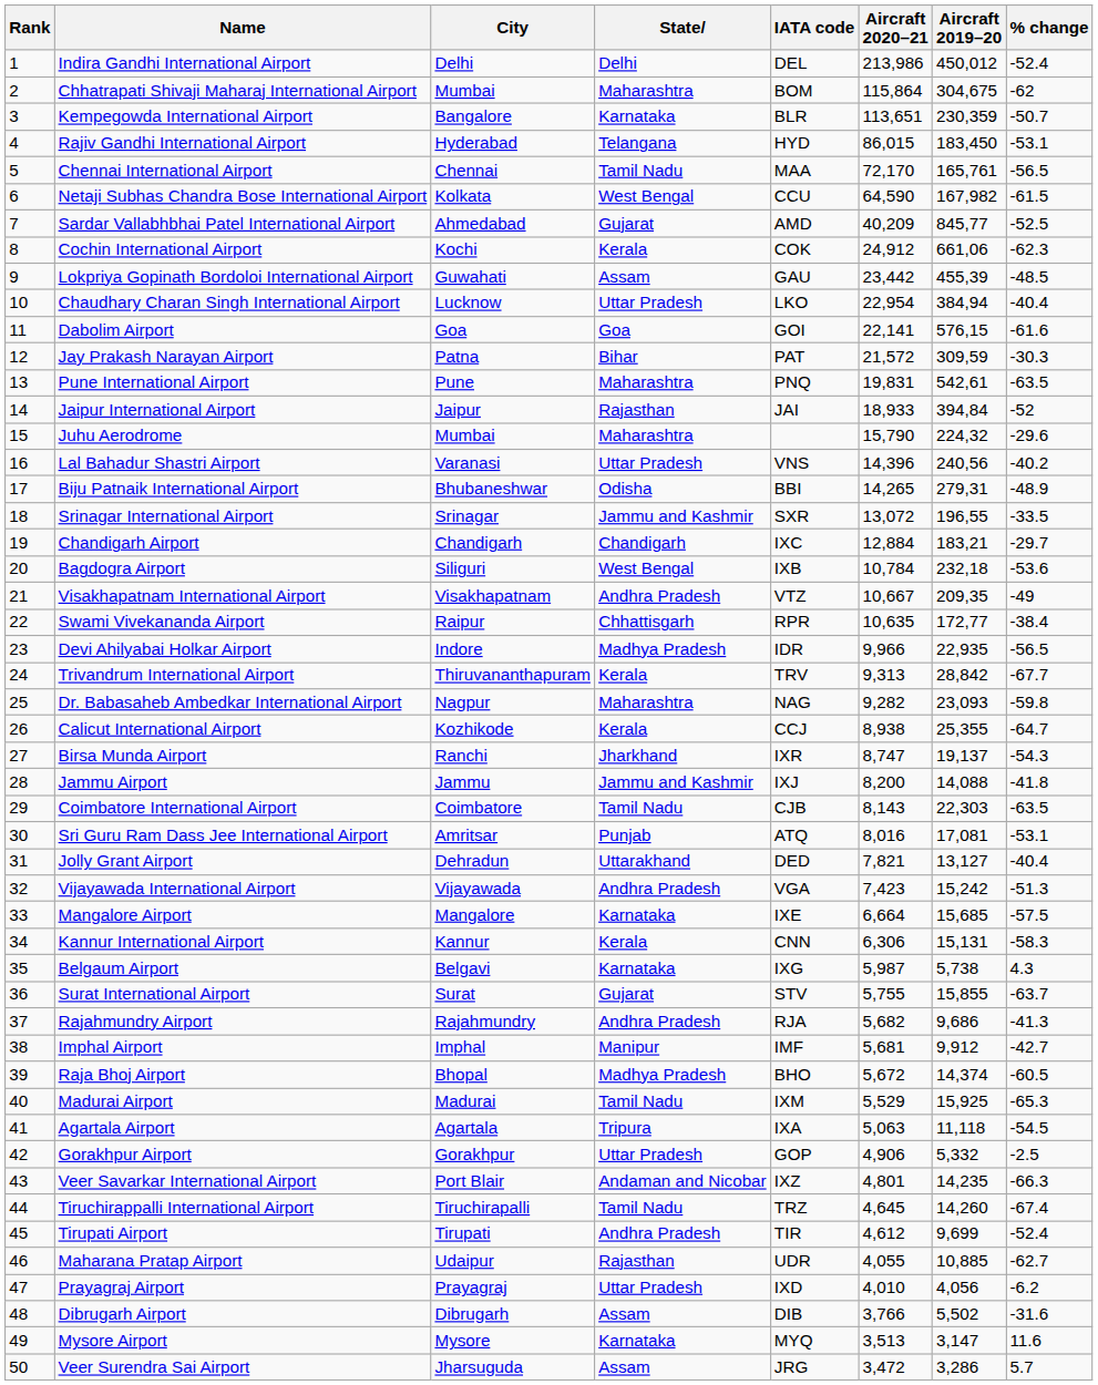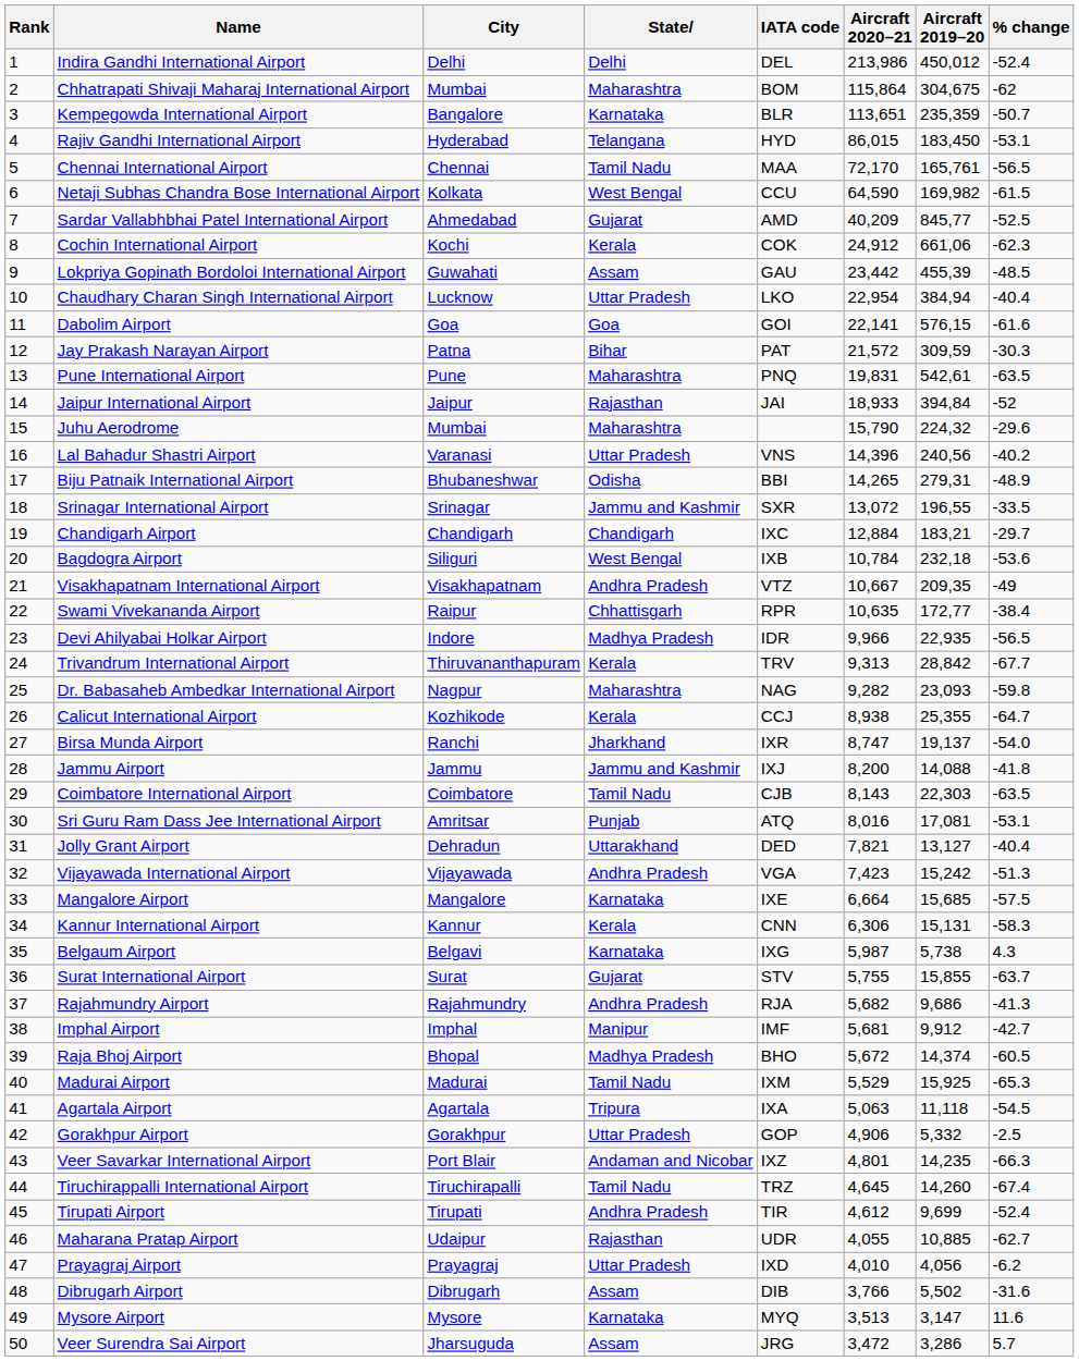 <table class="wikitable sortable" style="border-collapse:collapse; text-align:left; font-size:85%">
 <tr>
 <th>Rank</th>
 <th>Name</th>
 <th>City</th>
 <th>State/</th>
 <th>IATA code</th>
 <th>Aircraft <br> 2020–21</th>
 <th>Aircraft <br> 2019–20</th>
 <th>% change</th>
 </tr>
 <tr |->
 <td>1</td>
 <td><a href='#'>Indira Gandhi International Airport</a></td>
 <td><a href='#'>Delhi</a></td>
 <td><a href='#'>Delhi</a></td>
 <td>DEL</td>
 <td>213,986</td>
 <td>450,012</td>
 <td>-52.4</td>
 </tr>
 <tr>
 <td>2</td>
 <td><a href='#'>Chhatrapati Shivaji Maharaj International Airport</a></td>
 <td><a href='#'>Mumbai</a></td>
 <td><a href='#'>Maharashtra</a></td>
 <td>BOM</td>
 <td>115,864</td>
 <td>304,675</td>
 <td>-62</td>
 </tr>
 <tr>
 <td>3</td>
 <td><a href='#'>Kempegowda International Airport</a></td>
 <td><a href='#'>Bangalore</a></td>
 <td><a href='#'>Karnataka</a></td>
 <td>BLR</td>
 <td>113,651</td>
-<td>230,359</td>
+<td>235,359</td>
 <td>-50.7</td>
 </tr>
 <tr>
 <td>4</td>
 <td><a href='#'>Rajiv Gandhi International Airport</a></td>
 <td><a href='#'>Hyderabad</a></td>
 <td><a href='#'>Telangana</a></td>
 <td>HYD</td>
 <td>86,015</td>
 <td>183,450</td>
 <td>-53.1</td>
 </tr>
 <tr>
 <td>5</td>
 <td><a href='#'>Chennai International Airport</a></td>
 <td><a href='#'>Chennai</a></td>
 <td><a href='#'>Tamil Nadu</a></td>
 <td>MAA</td>
 <td>72,170</td>
 <td>165,761</td>
 <td>-56.5</td>
 </tr>
 <tr>
 <td>6</td>
 <td><a href='#'>Netaji Subhas Chandra Bose International Airport</a></td>
 <td><a href='#'>Kolkata</a></td>
 <td><a href='#'>West Bengal</a></td>
 <td>CCU</td>
 <td>64,590</td>
-<td>167,982</td>
+<td>169,982</td>
 <td>-61.5</td>
 </tr>
 <tr>
 <td>7</td>
 <td><a href='#'>Sardar Vallabhbhai Patel International Airport</a></td>
 <td><a href='#'>Ahmedabad</a></td>
 <td><a href='#'>Gujarat</a></td>
 <td>AMD</td>
 <td>40,209</td>
 <td>845,77</td>
 <td>-52.5</td>
 </tr>
 <tr>
 <td>8</td>
 <td><a href='#'>Cochin International Airport</a></td>
 <td><a href='#'>Kochi</a></td>
 <td><a href='#'>Kerala</a></td>
 <td>COK</td>
 <td>24,912</td>
 <td>661,06</td>
 <td>-62.3</td>
 </tr>
 <tr>
 <td>9</td>
 <td><a href='#'>Lokpriya Gopinath Bordoloi International Airport</a></td>
 <td><a href='#'>Guwahati</a></td>
 <td><a href='#'>Assam</a></td>
 <td>GAU</td>
 <td>23,442</td>
 <td>455,39</td>
 <td>-48.5</td>
 </tr>
 <tr>
 <td>10</td>
 <td><a href='#'>Chaudhary Charan Singh International Airport</a></td>
 <td><a href='#'>Lucknow</a></td>
 <td><a href='#'>Uttar Pradesh</a></td>
 <td>LKO</td>
 <td>22,954</td>
 <td>384,94</td>
 <td>-40.4</td>
 </tr>
 <tr>
 <td>11</td>
 <td><a href='#'>Dabolim Airport</a></td>
 <td><a href='#'>Goa</a></td>
 <td><a href='#'>Goa</a></td>
 <td>GOI</td>
 <td>22,141</td>
 <td>576,15</td>
 <td>-61.6</td>
 </tr>
 <tr>
 <td>12</td>
 <td><a href='#'>Jay Prakash Narayan Airport</a></td>
 <td><a href='#'>Patna</a></td>
 <td><a href='#'>Bihar</a></td>
 <td>PAT</td>
 <td>21,572</td>
 <td>309,59</td>
 <td>-30.3</td>
 </tr>
 <tr>
 <td>13</td>
 <td><a href='#'>Pune International Airport</a></td>
 <td><a href='#'>Pune</a></td>
 <td><a href='#'>Maharashtra</a></td>
 <td>PNQ</td>
 <td>19,831</td>
 <td>542,61</td>
 <td>-63.5</td>
 </tr>
 <tr>
 <td>14</td>
 <td><a href='#'>Jaipur International Airport</a></td>
 <td><a href='#'>Jaipur</a></td>
 <td><a href='#'>Rajasthan</a></td>
 <td>JAI</td>
 <td>18,933</td>
 <td>394,84</td>
 <td>-52</td>
 </tr>
 <tr>
 <td>15</td>
 <td><a href='#'>Juhu Aerodrome</a></td>
 <td><a href='#'>Mumbai</a></td>
 <td><a href='#'>Maharashtra</a></td>
 <td></td>
 <td>15,790</td>
 <td>224,32</td>
 <td>-29.6</td>
 </tr>
 <tr>
 <td>16</td>
 <td><a href='#'>Lal Bahadur Shastri Airport</a></td>
 <td><a href='#'>Varanasi</a></td>
 <td><a href='#'>Uttar Pradesh</a></td>
 <td>VNS</td>
 <td>14,396</td>
 <td>240,56</td>
 <td>-40.2</td>
 </tr>
 <tr>
 <td>17</td>
 <td><a href='#'>Biju Patnaik International Airport</a></td>
 <td><a href='#'>Bhubaneshwar</a></td>
 <td><a href='#'>Odisha</a></td>
 <td>BBI</td>
 <td>14,265</td>
 <td>279,31</td>
 <td>-48.9</td>
 </tr>
 <tr>
 <td>18</td>
 <td><a href='#'>Srinagar International Airport</a></td>
 <td><a href='#'>Srinagar</a></td>
 <td><a href='#'>Jammu and Kashmir</a></td>
 <td>SXR</td>
 <td>13,072</td>
 <td>196,55</td>
 <td>-33.5</td>
 </tr>
 <tr>
 <td>19</td>
 <td><a href='#'>Chandigarh Airport</a></td>
 <td><a href='#'>Chandigarh</a></td>
 <td><a href='#'>Chandigarh</a></td>
 <td>IXC</td>
 <td>12,884</td>
 <td>183,21</td>
 <td>-29.7</td>
 </tr>
 <tr>
 <td>20</td>
 <td><a href='#'>Bagdogra Airport</a></td>
 <td><a href='#'>Siliguri</a></td>
 <td><a href='#'>West Bengal</a></td>
 <td>IXB</td>
 <td>10,784</td>
 <td>232,18</td>
 <td>-53.6</td>
 </tr>
 <tr>
 <td>21</td>
 <td><a href='#'>Visakhapatnam International Airport</a></td>
 <td><a href='#'>Visakhapatnam</a></td>
 <td><a href='#'>Andhra Pradesh</a></td>
 <td>VTZ</td>
 <td>10,667</td>
 <td>209,35</td>
 <td>-49</td>
 </tr>
 <tr>
 <td>22</td>
 <td><a href='#'>Swami Vivekananda Airport</a></td>
 <td><a href='#'>Raipur</a></td>
 <td><a href='#'>Chhattisgarh</a></td>
 <td>RPR</td>
 <td>10,635</td>
 <td>172,77</td>
 <td>-38.4</td>
 </tr>
 <tr>
 <td>23</td>
 <td><a href='#'>Devi Ahilyabai Holkar Airport</a></td>
 <td><a href='#'>Indore</a></td>
 <td><a href='#'>Madhya Pradesh</a></td>
 <td>IDR</td>
 <td>9,966</td>
 <td>22,935</td>
 <td>-56.5</td>
 </tr>
 <tr>
 <td>24</td>
 <td><a href='#'>Trivandrum International Airport</a></td>
 <td><a href='#'>Thiruvananthapuram</a></td>
 <td><a href='#'>Kerala</a></td>
 <td>TRV</td>
 <td>9,313</td>
 <td>28,842</td>
 <td>-67.7</td>
 </tr>
 <tr>
 <td>25</td>
 <td><a href='#'>Dr. Babasaheb Ambedkar International Airport</a></td>
 <td><a href='#'>Nagpur</a></td>
 <td><a href='#'>Maharashtra</a></td>
 <td>NAG</td>
 <td>9,282</td>
 <td>23,093</td>
 <td>-59.8</td>
 </tr>
 <tr>
 <td>26</td>
 <td><a href='#'>Calicut International Airport</a></td>
 <td><a href='#'>Kozhikode</a></td>
 <td><a href='#'>Kerala</a></td>
 <td>CCJ</td>
 <td>8,938</td>
 <td>25,355</td>
 <td>-64.7</td>
 </tr>
 <tr>
 <td>27</td>
 <td><a href='#'>Birsa Munda Airport</a></td>
 <td><a href='#'>Ranchi</a></td>
 <td><a href='#'>Jharkhand</a></td>
 <td>IXR</td>
 <td>8,747</td>
 <td>19,137</td>
-<td>-54.3</td>
+<td>-54.0</td>
 </tr>
 <tr>
 <td>28</td>
 <td><a href='#'>Jammu Airport</a></td>
 <td><a href='#'>Jammu</a></td>
 <td><a href='#'>Jammu and Kashmir</a></td>
 <td>IXJ</td>
 <td>8,200</td>
 <td>14,088</td>
 <td>-41.8</td>
 </tr>
 <tr>
 <td>29</td>
 <td><a href='#'>Coimbatore International Airport</a></td>
 <td><a href='#'>Coimbatore</a></td>
 <td><a href='#'>Tamil Nadu</a></td>
 <td>CJB</td>
 <td>8,143</td>
 <td>22,303</td>
 <td>-63.5</td>
 </tr>
 <tr>
 <td>30</td>
 <td><a href='#'>Sri Guru Ram Dass Jee International Airport</a></td>
 <td><a href='#'>Amritsar</a></td>
 <td><a href='#'>Punjab</a></td>
 <td>ATQ</td>
 <td>8,016</td>
 <td>17,081</td>
 <td>-53.1</td>
 </tr>
 <tr>
 <td>31</td>
 <td><a href='#'>Jolly Grant Airport</a></td>
 <td><a href='#'>Dehradun</a></td>
 <td><a href='#'>Uttarakhand</a></td>
 <td>DED</td>
 <td>7,821</td>
 <td>13,127</td>
 <td>-40.4</td>
 </tr>
 <tr>
 <td>32</td>
 <td><a href='#'>Vijayawada International Airport</a></td>
 <td><a href='#'>Vijayawada</a></td>
 <td><a href='#'>Andhra Pradesh</a></td>
 <td>VGA</td>
 <td>7,423</td>
 <td>15,242</td>
 <td>-51.3</td>
 </tr>
 <tr>
 <td>33</td>
 <td><a href='#'>Mangalore Airport</a></td>
 <td><a href='#'>Mangalore</a></td>
 <td><a href='#'>Karnataka</a></td>
 <td>IXE</td>
 <td>6,664</td>
 <td>15,685</td>
 <td>-57.5</td>
 </tr>
 <tr>
 <td>34</td>
 <td><a href='#'>Kannur International Airport</a></td>
 <td><a href='#'>Kannur</a></td>
 <td><a href='#'>Kerala</a></td>
 <td>CNN</td>
 <td>6,306</td>
 <td>15,131</td>
 <td>-58.3</td>
 </tr>
 <tr>
 <td>35</td>
 <td><a href='#'>Belgaum Airport</a></td>
 <td><a href='#'>Belgavi</a></td>
 <td><a href='#'>Karnataka</a></td>
 <td>IXG</td>
 <td>5,987</td>
 <td>5,738</td>
 <td>4.3</td>
 </tr>
 <tr>
 <td>36</td>
 <td><a href='#'>Surat International Airport</a></td>
 <td><a href='#'>Surat</a></td>
 <td><a href='#'>Gujarat</a></td>
 <td>STV</td>
 <td>5,755</td>
 <td>15,855</td>
 <td>-63.7</td>
 </tr>
 <tr>
 <td>37</td>
 <td><a href='#'>Rajahmundry Airport</a></td>
 <td><a href='#'>Rajahmundry</a></td>
 <td><a href='#'>Andhra Pradesh</a></td>
 <td>RJA</td>
 <td>5,682</td>
 <td>9,686</td>
 <td>-41.3</td>
 </tr>
 <tr>
 <td>38</td>
 <td><a href='#'>Imphal Airport</a></td>
 <td><a href='#'>Imphal</a></td>
 <td><a href='#'>Manipur</a></td>
 <td>IMF</td>
 <td>5,681</td>
 <td>9,912</td>
 <td>-42.7</td>
 </tr>
 <tr>
 <td>39</td>
 <td><a href='#'>Raja Bhoj Airport</a></td>
 <td><a href='#'>Bhopal</a></td>
 <td><a href='#'>Madhya Pradesh</a></td>
 <td>BHO</td>
 <td>5,672</td>
 <td>14,374</td>
 <td>-60.5</td>
 </tr>
 <tr>
 <td>40</td>
 <td><a href='#'>Madurai Airport</a></td>
 <td><a href='#'>Madurai</a></td>
 <td><a href='#'>Tamil Nadu</a></td>
 <td>IXM</td>
 <td>5,529</td>
 <td>15,925</td>
 <td>-65.3</td>
 </tr>
 <tr>
 <td>41</td>
 <td><a href='#'>Agartala Airport</a></td>
 <td><a href='#'>Agartala</a></td>
 <td><a href='#'>Tripura</a></td>
 <td>IXA</td>
 <td>5,063</td>
 <td>11,118</td>
 <td>-54.5</td>
 </tr>
 <tr>
 <td>42</td>
 <td><a href='#'>Gorakhpur Airport</a></td>
 <td><a href='#'>Gorakhpur</a></td>
 <td><a href='#'>Uttar Pradesh</a></td>
 <td>GOP</td>
 <td>4,906</td>
 <td>5,332</td>
 <td>-2.5</td>
 </tr>
 <tr>
 <td>43</td>
 <td><a href='#'>Veer Savarkar International Airport</a></td>
 <td><a href='#'>Port Blair</a></td>
 <td><a href='#'>Andaman and Nicobar</a></td>
 <td>IXZ</td>
 <td>4,801</td>
 <td>14,235</td>
 <td>-66.3</td>
 </tr>
 <tr>
 <td>44</td>
 <td><a href='#'>Tiruchirappalli International Airport</a></td>
 <td><a href='#'>Tiruchirapalli</a></td>
 <td><a href='#'>Tamil Nadu</a></td>
 <td>TRZ</td>
 <td>4,645</td>
 <td>14,260</td>
 <td>-67.4</td>
 </tr>
 <tr>
 <td>45</td>
 <td><a href='#'>Tirupati Airport</a></td>
 <td><a href='#'>Tirupati</a></td>
 <td><a href='#'>Andhra Pradesh</a></td>
 <td>TIR</td>
 <td>4,612</td>
 <td>9,699</td>
 <td>-52.4</td>
 </tr>
 <tr>
 <td>46</td>
 <td><a href='#'>Maharana Pratap Airport</a></td>
 <td><a href='#'>Udaipur</a></td>
 <td><a href='#'>Rajasthan</a></td>
 <td>UDR</td>
 <td>4,055</td>
 <td>10,885</td>
 <td>-62.7</td>
 </tr>
 <tr>
 <td>47</td>
 <td><a href='#'>Prayagraj Airport</a></td>
 <td><a href='#'>Prayagraj</a></td>
 <td><a href='#'>Uttar Pradesh</a></td>
 <td>IXD</td>
 <td>4,010</td>
 <td>4,056</td>
 <td>-6.2</td>
 </tr>
 <tr>
 <td>48</td>
 <td><a href='#'>Dibrugarh Airport</a></td>
 <td><a href='#'>Dibrugarh</a></td>
 <td><a href='#'>Assam</a></td>
 <td>DIB</td>
 <td>3,766</td>
 <td>5,502</td>
 <td>-31.6</td>
 </tr>
 <tr>
 <td>49</td>
 <td><a href='#'>Mysore Airport</a></td>
 <td><a href='#'>Mysore</a></td>
 <td><a href='#'>Karnataka</a></td>
 <td>MYQ</td>
 <td>3,513</td>
 <td>3,147</td>
 <td>11.6</td>
 </tr>
 <tr>
 <td>50</td>
 <td><a href='#'>Veer Surendra Sai Airport</a></td>
 <td><a href='#'>Jharsuguda</a></td>
 <td><a href='#'>Assam</a></td>
 <td>JRG</td>
 <td>3,472</td>
 <td>3,286</td>
 <td>5.7</td>
 </tr>
 </table>
